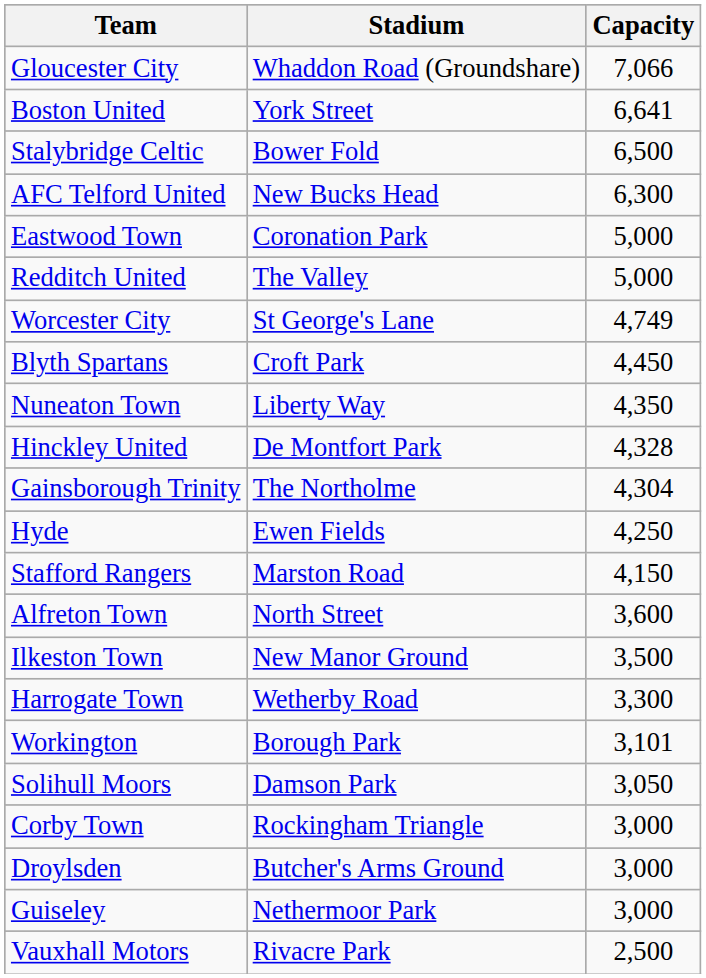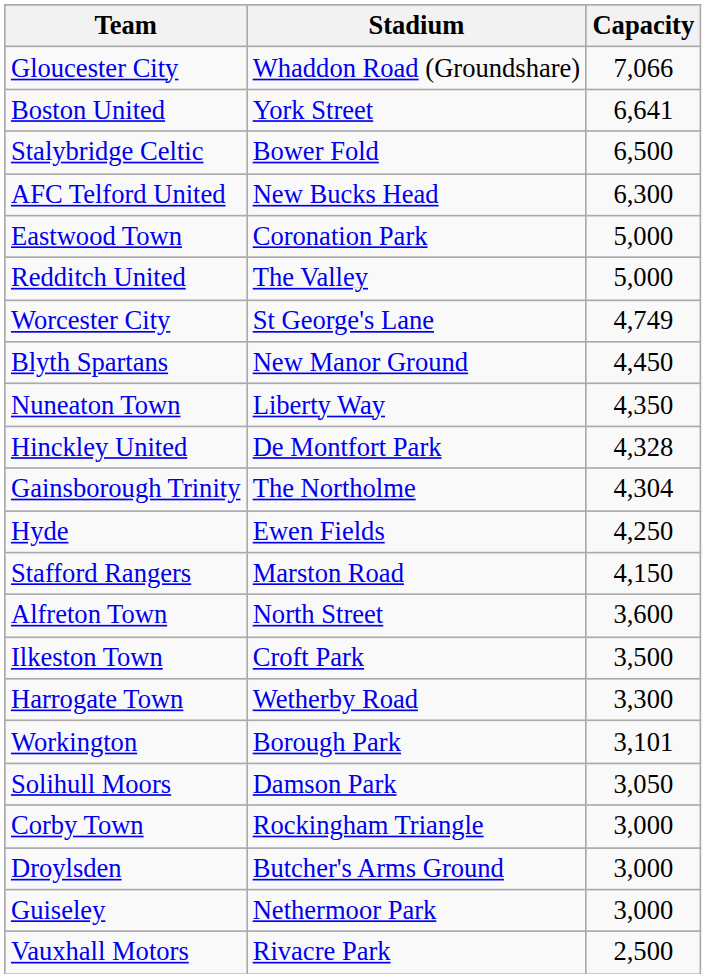 <table class="wikitable sortable">
 <tr>
 <th>Team</th>
 <th>Stadium</th>
 <th>Capacity</th>
 </tr>
 <tr>
 <td><a href='#'>Gloucester City</a></td>
 <td><a href='#'>Whaddon Road</a> (Groundshare)</td>
 <td align="center">7,066</td>
 </tr>
 <tr>
 <td><a href='#'>Boston United</a></td>
 <td><a href='#'>York Street</a></td>
 <td align="center">6,641</td>
 </tr>
 <tr>
 <td><a href='#'>Stalybridge Celtic</a></td>
 <td><a href='#'>Bower Fold</a></td>
 <td align="center">6,500</td>
 </tr>
 <tr>
 <td><a href='#'>AFC Telford United</a></td>
 <td><a href='#'>New Bucks Head</a></td>
 <td align="center">6,300</td>
 </tr>
 <tr>
 <td><a href='#'>Eastwood Town</a></td>
 <td><a href='#'>Coronation Park</a></td>
 <td align="center">5,000</td>
 </tr>
 <tr>
 <td><a href='#'>Redditch United</a></td>
 <td><a href='#'>The Valley</a></td>
 <td align="center">5,000</td>
 </tr>
 <tr>
 <td><a href='#'>Worcester City</a></td>
 <td><a href='#'>St George's Lane</a></td>
 <td align="center">4,749</td>
 </tr>
 <tr>
 <td><a href='#'>Blyth Spartans</a></td>
-<td><a href='#'>Croft Park</a></td>
+<td><a href='#'>New Manor Ground</a></td>
 <td align="center">4,450</td>
 </tr>
 <tr>
 <td><a href='#'>Nuneaton Town</a></td>
 <td><a href='#'>Liberty Way</a></td>
 <td align="center">4,350</td>
 </tr>
 <tr>
 <td><a href='#'>Hinckley United</a></td>
 <td><a href='#'>De Montfort Park</a></td>
 <td align="center">4,328</td>
 </tr>
 <tr>
 <td><a href='#'>Gainsborough Trinity</a></td>
 <td><a href='#'>The Northolme</a></td>
 <td align="center">4,304</td>
 </tr>
 <tr>
 <td><a href='#'>Hyde</a></td>
 <td><a href='#'>Ewen Fields</a></td>
 <td align="center">4,250</td>
 </tr>
 <tr>
 <td><a href='#'>Stafford Rangers</a></td>
 <td><a href='#'>Marston Road</a></td>
 <td align="center">4,150</td>
 </tr>
 <tr>
 <td><a href='#'>Alfreton Town</a></td>
 <td><a href='#'>North Street</a></td>
 <td align="center">3,600</td>
 </tr>
 <tr>
 <td><a href='#'>Ilkeston Town</a></td>
-<td><a href='#'>New Manor Ground</a></td>
+<td><a href='#'>Croft Park</a></td>
 <td align="center">3,500</td>
 </tr>
 <tr>
 <td><a href='#'>Harrogate Town</a></td>
 <td><a href='#'>Wetherby Road</a></td>
 <td align="center">3,300</td>
 </tr>
 <tr>
 <td><a href='#'>Workington</a></td>
 <td><a href='#'>Borough Park</a></td>
 <td align="center">3,101</td>
 </tr>
 <tr>
 <td><a href='#'>Solihull Moors</a></td>
 <td><a href='#'>Damson Park</a></td>
 <td align="center">3,050</td>
 </tr>
 <tr>
 <td><a href='#'>Corby Town</a></td>
 <td><a href='#'>Rockingham Triangle</a></td>
 <td align="center">3,000</td>
 </tr>
 <tr>
 <td><a href='#'>Droylsden</a></td>
 <td><a href='#'>Butcher's Arms Ground</a></td>
 <td align="center">3,000</td>
 </tr>
 <tr>
 <td><a href='#'>Guiseley</a></td>
 <td><a href='#'>Nethermoor Park</a></td>
 <td align="center">3,000</td>
 </tr>
 <tr>
 <td><a href='#'>Vauxhall Motors</a></td>
 <td><a href='#'>Rivacre Park</a></td>
 <td align="center">2,500</td>
 </tr>
 </table>
